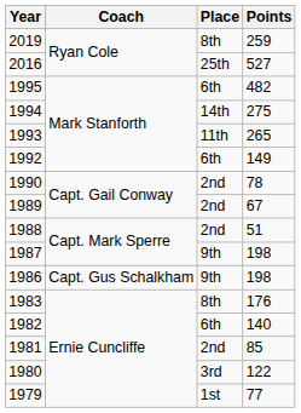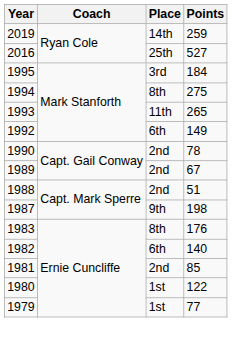 <table class="wikitable sortable">
 <tr>
 <th>Year</th>
 <th>Coach</th>
 <th>Place</th>
 <th>Points</th>
 </tr>
 <tr>
 <td>2019</td>
 <td rowspan="2">Ryan Cole</td>
-<td>8th</td>
+<td>14th</td>
 <td>259</td>
 </tr>
 <tr>
 <td>2016</td>
 <td>25th</td>
 <td>527</td>
 </tr>
 <tr>
 <td>1995</td>
 <td rowspan="4">Mark Stanforth</td>
-<td>6th</td>
-<td>482</td>
+<td>3rd</td>
+<td>184</td>
 </tr>
 <tr>
 <td>1994</td>
-<td>14th</td>
+<td>8th</td>
 <td>275</td>
 </tr>
 <tr>
 <td>1993</td>
 <td>11th</td>
 <td>265</td>
 </tr>
 <tr>
 <td>1992</td>
 <td>6th</td>
 <td>149</td>
 </tr>
 <tr>
 <td>1990</td>
 <td rowspan="2">Capt. Gail Conway</td>
 <td>2nd</td>
 <td>78</td>
 </tr>
 <tr>
 <td>1989</td>
 <td>2nd</td>
 <td>67</td>
 </tr>
 <tr>
 <td>1988</td>
 <td rowspan="2">Capt. Mark Sperre</td>
 <td>2nd</td>
 <td>51</td>
 </tr>
 <tr>
 <td>1987</td>
 <td>9th</td>
 <td>198</td>
 </tr>
 <tr>
-<td>1986</td>
-<td>Capt. Gus Schalkham</td>
-<td>9th</td>
-<td>198</td>
-</tr>
-<tr>
 <td>1983</td>
 <td rowspan="5">Ernie Cuncliffe</td>
 <td>8th</td>
 <td>176</td>
 </tr>
 <tr>
 <td>1982</td>
 <td>6th</td>
 <td>140</td>
 </tr>
 <tr>
 <td>1981</td>
 <td>2nd</td>
 <td>85</td>
 </tr>
 <tr>
 <td>1980</td>
-<td>3rd</td>
+<td>1st</td>
 <td>122</td>
 </tr>
 <tr>
 <td>1979</td>
 <td>1st</td>
 <td>77</td>
 </tr>
 </table>
